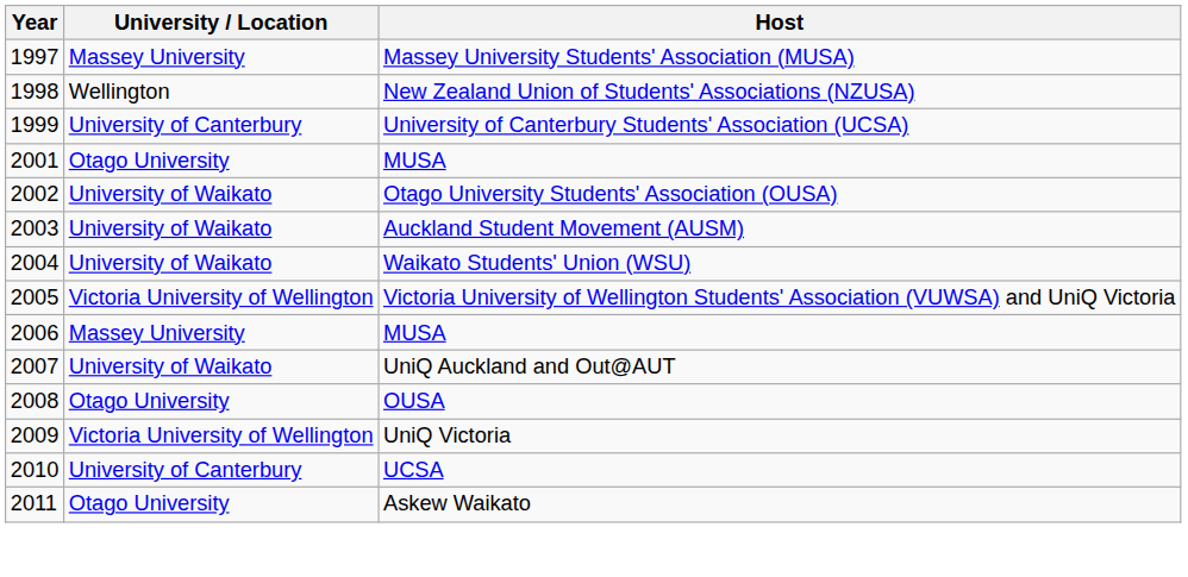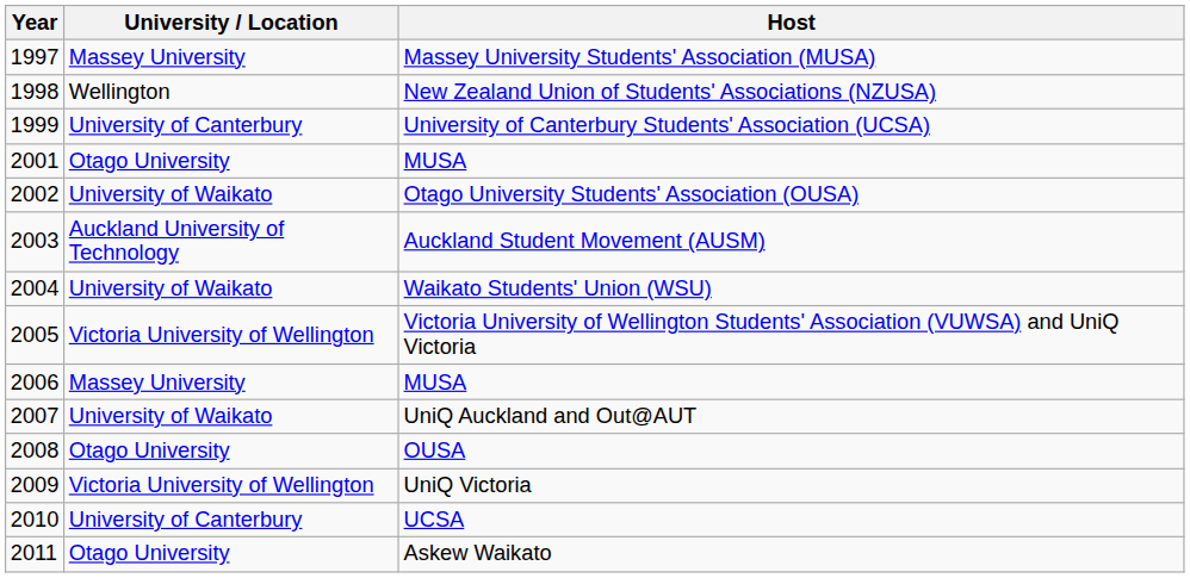 <table class="wikitable sortable">
 <tr>
 <th>Year</th>
 <th>University / Location</th>
 <th>Host</th>
 </tr>
 <tr>
 <td>1997</td>
 <td><a href='#'>Massey University</a></td>
 <td><a href='#'>Massey University Students' Association (MUSA)</a></td>
 </tr>
 <tr>
 <td>1998</td>
 <td>Wellington</td>
 <td><a href='#'>New Zealand Union of Students' Associations (NZUSA)</a></td>
 </tr>
 <tr>
 <td>1999</td>
 <td><a href='#'>University of Canterbury</a></td>
 <td><a href='#'>University of Canterbury Students' Association (UCSA)</a></td>
 </tr>
 <tr>
 <td>2001</td>
 <td><a href='#'>Otago University</a></td>
 <td><a href='#'>MUSA</a></td>
 </tr>
 <tr>
 <td>2002</td>
 <td><a href='#'>University of Waikato</a></td>
 <td><a href='#'>Otago University Students' Association (OUSA)</a></td>
 </tr>
 <tr>
 <td>2003</td>
-<td><a href='#'>University of Waikato</a></td>
+<td><a href='#'>Auckland University of Technology</a></td>
 <td><a href='#'>Auckland Student Movement (AUSM)</a></td>
 </tr>
 <tr>
 <td>2004</td>
 <td><a href='#'>University of Waikato</a></td>
 <td><a href='#'>Waikato Students' Union (WSU)</a></td>
 </tr>
 <tr>
 <td>2005</td>
 <td><a href='#'>Victoria University of Wellington</a></td>
 <td><a href='#'>Victoria University of Wellington Students' Association (VUWSA)</a> and UniQ Victoria</td>
 </tr>
 <tr>
 <td>2006</td>
 <td><a href='#'>Massey University</a></td>
 <td><a href='#'>MUSA</a></td>
 </tr>
 <tr>
 <td>2007</td>
 <td><a href='#'>University of Waikato</a></td>
 <td>UniQ Auckland and Out@AUT</td>
 </tr>
 <tr>
 <td>2008</td>
 <td><a href='#'>Otago University</a></td>
 <td><a href='#'>OUSA</a></td>
 </tr>
 <tr>
 <td>2009</td>
 <td><a href='#'>Victoria University of Wellington</a></td>
 <td>UniQ Victoria</td>
 </tr>
 <tr>
 <td>2010</td>
 <td><a href='#'>University of Canterbury</a></td>
 <td><a href='#'>UCSA</a></td>
 </tr>
 <tr>
 <td>2011</td>
 <td><a href='#'>Otago University</a></td>
 <td>Askew Waikato</td>
 </tr>
 </table>
